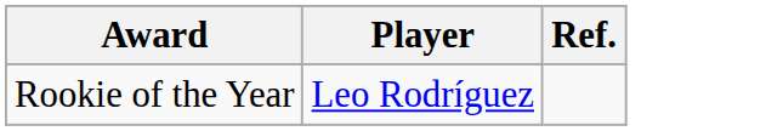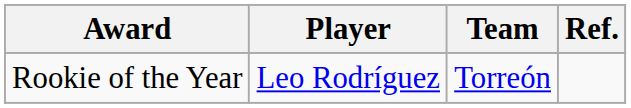 <table class="wikitable">
 <tr>
 <th>Award</th>
 <th>Player</th>
+<th>Team</th>
 <th>Ref.</th>
 </tr>
 <tr>
 <td scope="row">Rookie of the Year</td>
 <td> <a href='#'>Leo Rodríguez</a></td>
+<td><a href='#'>Torreón</a></td>
 <td align=center></td>
 </tr>
 </table>
